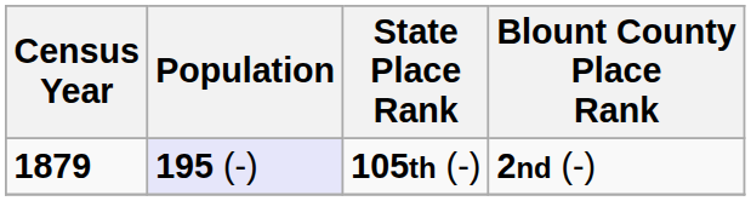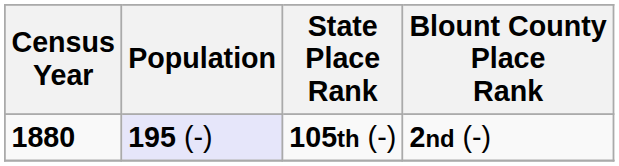 <table class="wikitable">
 <tr>
 <th>Census<br>Year</th>
 <th>Population</th>
 <th>State<br>Place<br>Rank</th>
 <th>Blount County<br>Place<br>Rank</th>
 </tr>
 <tr>
-<td><strong>1879</strong></td>
+<td><strong>1880</strong></td>
 <td style="background: lavender;"><strong>195</strong> (-)</td>
 <td><strong>105<small>th</small></strong> (-)</td>
 <td><strong>2<small>nd</small></strong> (-)</td>
 </tr>
 <tr>
 </tr>
 </table>
